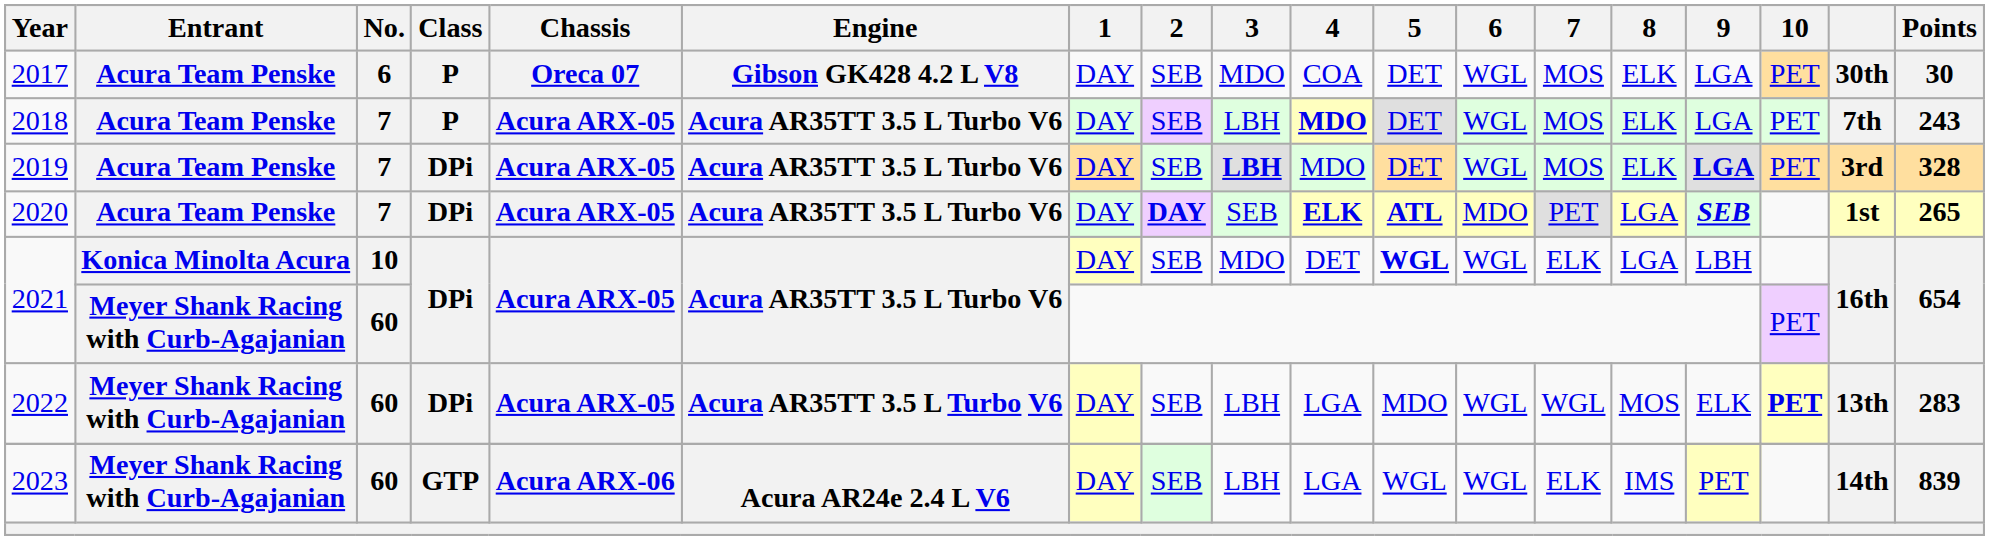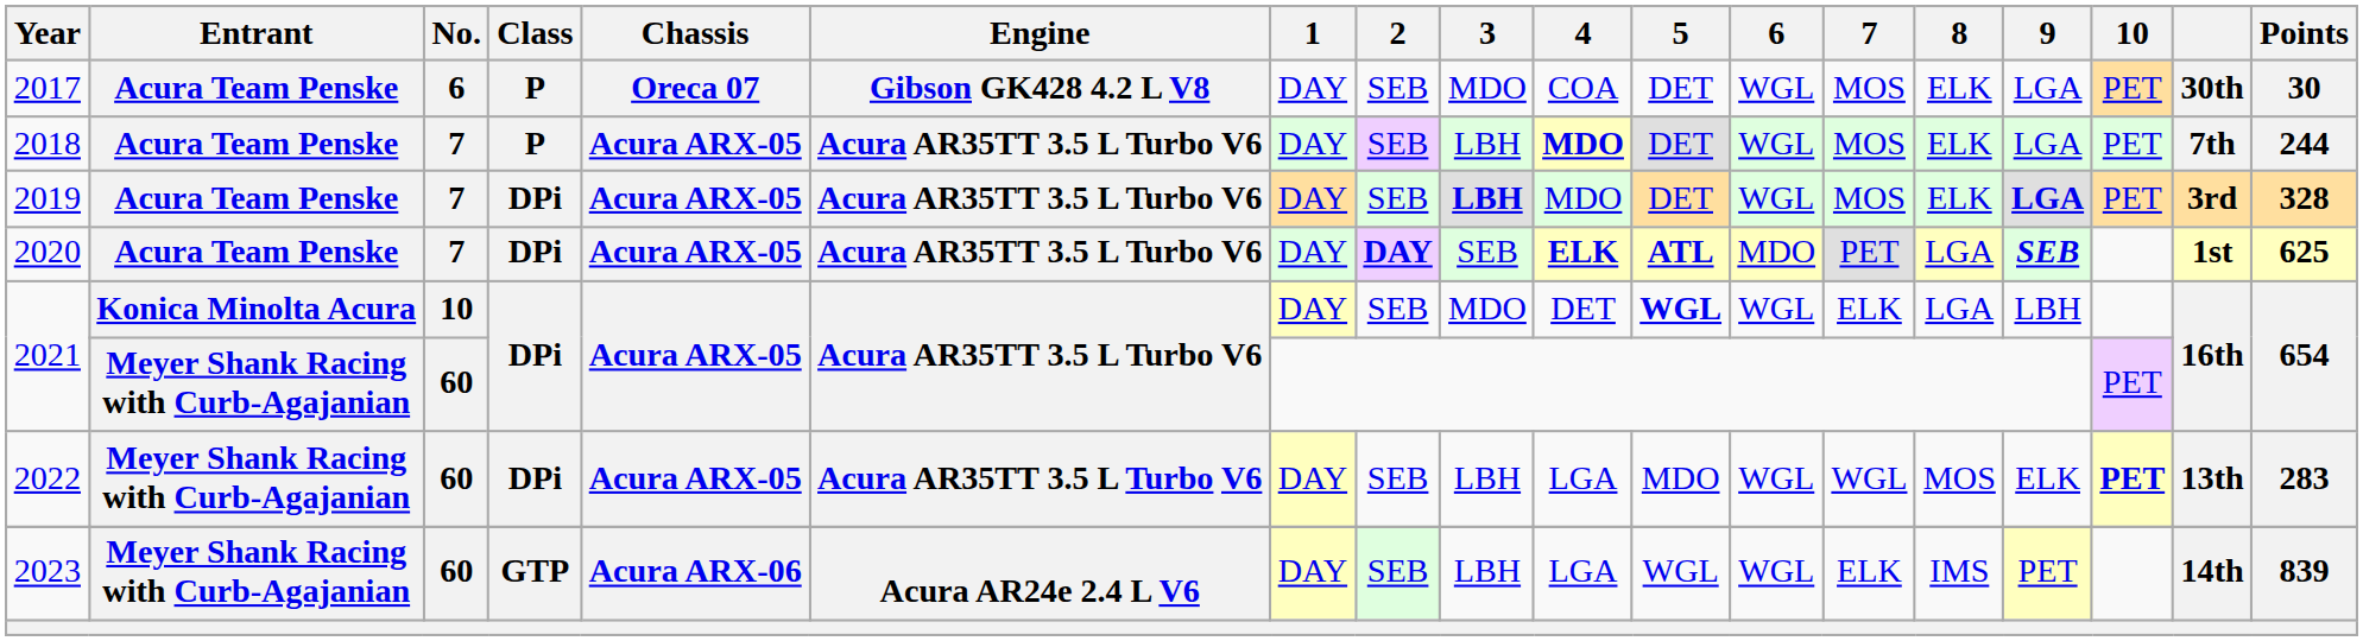 <table class="wikitable" style="text-align:center; font-size:85%">
 <tr>
 <th scope="col">Year</th>
 <th scope="col">Entrant</th>
 <th scope="col">No.</th>
 <th scope="col">Class</th>
 <th scope="col">Chassis</th>
 <th scope="col">Engine</th>
 <th scope="col">1</th>
 <th scope="col">2</th>
 <th scope="col">3</th>
 <th scope="col">4</th>
 <th scope="col">5</th>
 <th scope="col">6</th>
 <th scope="col">7</th>
 <th scope="col">8</th>
 <th scope="col">9</th>
 <th scope="col">10</th>
 <th scope="col"></th>
 <th scope="col">Points</th>
 </tr>
 <tr>
 <td><a href='#'>2017</a></td>
 <th nowrap><a href='#'>Acura Team Penske</a></th>
 <th>6</th>
 <th>P</th>
 <th nowrap><a href='#'>Oreca 07</a></th>
 <th nowrap><a href='#'>Gibson</a> GK428 4.2 L <a href='#'>V8</a></th>
 <td><a href='#'>DAY</a></td>
 <td><a href='#'>SEB</a></td>
 <td><a href='#'>MDO</a></td>
 <td><a href='#'>COA</a></td>
 <td><a href='#'>DET</a></td>
 <td><a href='#'>WGL</a></td>
 <td><a href='#'>MOS</a></td>
 <td><a href='#'>ELK</a></td>
 <td><a href='#'>LGA</a></td>
 <td style="background:#FFDF9F;"><a href='#'>PET</a><br></td>
 <th>30th</th>
 <th>30</th>
 </tr>
 <tr>
 <td><a href='#'>2018</a></td>
 <th nowrap><a href='#'>Acura Team Penske</a></th>
 <th>7</th>
 <th>P</th>
 <th nowrap><a href='#'>Acura ARX-05</a></th>
 <th nowrap><a href='#'>Acura</a> AR35TT 3.5 L Turbo V6</th>
 <td style="background:#DFFFDF;"><a href='#'>DAY</a><br></td>
 <td style="background:#EFCFFF;"><a href='#'>SEB</a><br></td>
 <td style="background:#DFFFDF;"><a href='#'>LBH</a><br></td>
 <td style="background:#FFFFBF;"><strong><a href='#'>MDO</a></strong><br></td>
 <td style="background:#DFDFDF;"><a href='#'>DET</a><br></td>
 <td style="background:#DFFFDF;"><a href='#'>WGL</a><br></td>
 <td style="background:#DFFFDF;"><a href='#'>MOS</a><br></td>
 <td style="background:#DFFFDF;"><a href='#'>ELK</a><br></td>
 <td style="background:#DFFFDF;"><a href='#'>LGA</a><br></td>
 <td style="background:#DFFFDF;"><a href='#'>PET</a><br></td>
 <th>7th</th>
-<th>243</th>
+<th>244</th>
 </tr>
 <tr>
 <td><a href='#'>2019</a></td>
 <th nowrap><a href='#'>Acura Team Penske</a></th>
 <th>7</th>
 <th>DPi</th>
 <th nowrap><a href='#'>Acura ARX-05</a></th>
 <th nowrap><a href='#'>Acura</a> AR35TT 3.5 L Turbo V6</th>
 <td style="background:#FFDF9F;"><a href='#'>DAY</a><br></td>
 <td style="background:#DFFFDF;"><a href='#'>SEB</a><br></td>
 <td style="background:#DFDFDF;"><strong><a href='#'>LBH</a></strong><br></td>
 <td style="background:#DFFFDF;"><a href='#'>MDO</a><br></td>
 <td style="background:#FFDF9F;"><a href='#'>DET</a><br></td>
 <td style="background:#DFFFDF;"><a href='#'>WGL</a><br></td>
 <td style="background:#DFFFDF;"><a href='#'>MOS</a><br></td>
 <td style="background:#DFFFDF;"><a href='#'>ELK</a><br></td>
 <td style="background:#DFDFDF;"><strong><a href='#'>LGA</a></strong><br></td>
 <td style="background:#FFDF9F;"><a href='#'>PET</a><br></td>
 <th style="background:#FFDF9F;">3rd</th>
 <th style="background:#FFDF9F;">328</th>
 </tr>
 <tr>
 <td><a href='#'>2020</a></td>
 <th nowrap><a href='#'>Acura Team Penske</a></th>
 <th>7</th>
 <th>DPi</th>
 <th nowrap><a href='#'>Acura ARX-05</a></th>
 <th nowrap><a href='#'>Acura</a> AR35TT 3.5 L Turbo V6</th>
 <td style="background:#DFFFDF;"><a href='#'>DAY</a><br></td>
 <td style="background:#EFCFFF;"><strong><a href='#'>DAY</a></strong><br></td>
 <td style="background:#DFFFDF;"><a href='#'>SEB</a><br></td>
 <td style="background:#FFFFBF;"><strong><a href='#'>ELK</a></strong><br></td>
 <td style="background:#FFFFBF;"><strong><a href='#'>ATL</a></strong><br></td>
 <td style="background:#FFFFBF;"><a href='#'>MDO</a><br></td>
 <td style="background:#DFDFDF;"><a href='#'>PET</a><br></td>
 <td style="background:#FFFFBF;"><a href='#'>LGA</a><br></td>
 <td style="background:#DFFFDF;"><strong><em><a href='#'>SEB</a></em></strong><br></td>
 <td></td>
 <th style="background:#FFFFBF;">1st</th>
-<th style="background:#FFFFBF;">265</th>
+<th style="background:#FFFFBF;">625</th>
 </tr>
 <tr>
 <td rowspan=2><a href='#'>2021</a></td>
 <th nowrap><a href='#'>Konica Minolta Acura</a></th>
 <th>10</th>
 <th rowspan=2>DPi</th>
 <th rowspan=2 nowrap><a href='#'>Acura ARX-05</a></th>
 <th rowspan=2 nowrap><a href='#'>Acura</a> AR35TT 3.5 L Turbo V6</th>
 <td style="background:#FFFFBF;"><a href='#'>DAY</a><br></td>
 <td><a href='#'>SEB</a></td>
 <td><a href='#'>MDO</a></td>
 <td><a href='#'>DET</a></td>
 <td><strong><a href='#'>WGL</a></strong></td>
 <td><a href='#'>WGL</a></td>
 <td><a href='#'>ELK</a></td>
 <td><a href='#'>LGA</a></td>
 <td><a href='#'>LBH</a></td>
 <td></td>
 <th rowspan=2>16th</th>
 <th rowspan=2>654</th>
 </tr>
 <tr>
 <th nowrap><a href='#'>Meyer Shank Racing</a><br>with <a href='#'>Curb-Agajanian</a></th>
 <th>60</th>
 <td colspan=9></td>
 <td style="background:#EFCFFF;"><a href='#'>PET</a><br></td>
 </tr>
 <tr>
 <td><a href='#'>2022</a></td>
 <th nowrap><a href='#'>Meyer Shank Racing</a><br>with <a href='#'>Curb-Agajanian</a></th>
 <th>60</th>
 <th nowrap>DPi</th>
 <th nowrap><a href='#'>Acura ARX-05</a></th>
 <th nowrap><a href='#'>Acura</a> AR35TT 3.5 L <a href='#'>Turbo</a> <a href='#'>V6</a></th>
 <td style="background:#FFFFBF;"><a href='#'>DAY</a><br></td>
 <td><a href='#'>SEB</a></td>
 <td><a href='#'>LBH</a></td>
 <td><a href='#'>LGA</a></td>
 <td><a href='#'>MDO</a></td>
 <td><a href='#'>WGL</a></td>
 <td><a href='#'>WGL</a></td>
 <td><a href='#'>MOS</a></td>
 <td><a href='#'>ELK</a></td>
 <td style="background:#FFFFBF;"><strong><a href='#'>PET</a></strong><br></td>
 <th>13th</th>
 <th>283</th>
 </tr>
 <tr>
 </tr>
 <tr>
 <td><a href='#'>2023</a></td>
 <th nowrap><a href='#'>Meyer Shank Racing</a><br>with <a href='#'>Curb-Agajanian</a></th>
 <th>60</th>
 <th>GTP</th>
 <th nowrap><a href='#'>Acura ARX-06</a></th>
 <th><br>Acura AR24e 2.4 L <a href='#'>V6</a></th>
 <td style="background:#FFFFBF;"><a href='#'>DAY</a><br></td>
 <td style="background:#DFFFDF;"><a href='#'>SEB</a><br></td>
 <td><a href='#'>LBH</a></td>
 <td><a href='#'>LGA</a></td>
 <td><a href='#'>WGL</a></td>
 <td><a href='#'>WGL</a></td>
 <td><a href='#'>ELK</a></td>
 <td><a href='#'>IMS</a></td>
 <td style="background:#FFFFBF;"><a href='#'>PET</a><br></td>
 <td></td>
 <th>14th</th>
 <th>839</th>
 </tr>
 <tr>
 <th colspan="18"></th>
 </tr>
 </table>
